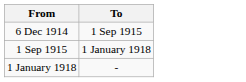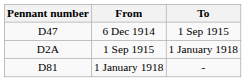 <table class="wikitable" style="text-align:center">
 <tr>
+<th>Pennant number</th>
 <th>From</th>
 <th>To</th>
 </tr>
 <tr>
+<td>D47</td>
 <td>6 Dec 1914</td>
 <td>1 Sep 1915</td>
 </tr>
 <tr>
+<td>D2A</td>
 <td>1 Sep 1915</td>
 <td>1 January 1918</td>
 </tr>
 <tr>
+<td>D81</td>
 <td>1 January 1918</td>
 <td>-</td>
 </tr>
 </table>
